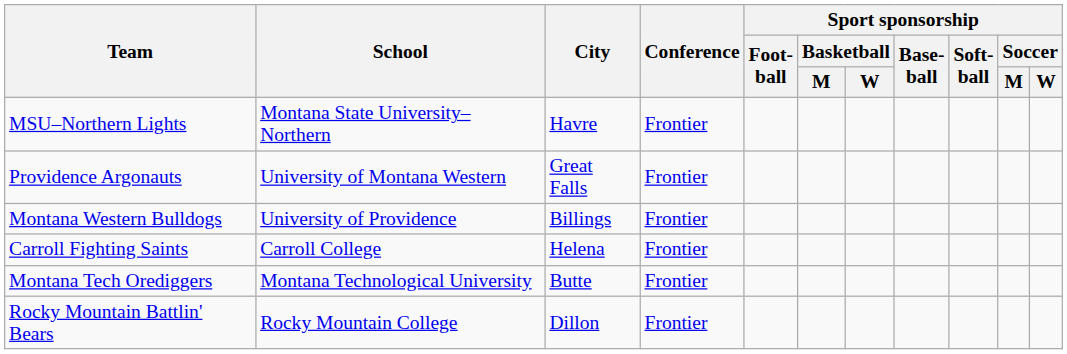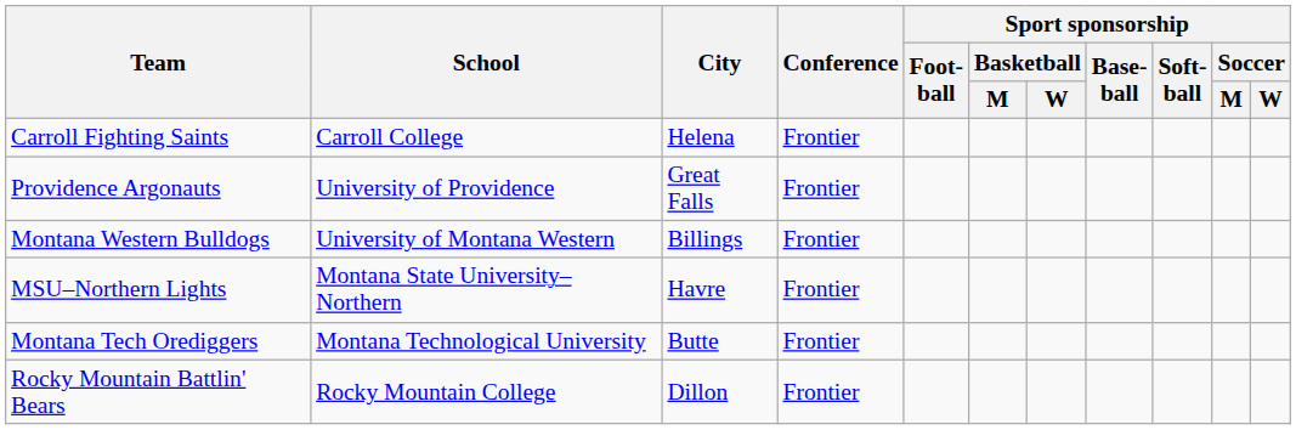 <table class="sortable wikitable">
 <tr>
 <th rowspan=3>Team</th>
 <th rowspan=3>School</th>
 <th rowspan=3>City</th>
 <th rowspan=3>Conference</th>
 <th colspan=7>Sport sponsorship</th>
 </tr>
 <tr>
 <th rowspan=2>Foot-<br>ball</th>
 <th colspan=2>Basketball</th>
 <th rowspan=2>Base-<br>ball</th>
 <th rowspan=2>Soft-<br>ball</th>
 <th colspan=2>Soccer</th>
 </tr>
 <tr>
 <th>M</th>
 <th>W</th>
 <th>M</th>
 <th>W</th>
 </tr>
 <tr>
-<td><a href='#'>MSU–Northern Lights</a></td>
-<td><a href='#'>Montana State University–Northern</a></td>
-<td><a href='#'>Havre</a></td>
+<td><a href='#'>Carroll Fighting Saints</a></td>
+<td><a href='#'>Carroll College</a></td>
+<td><a href='#'>Helena</a></td>
 <td><a href='#'>Frontier</a></td>
 <td></td>
 <td></td>
 <td></td>
 <td></td>
-<td></td>
-<td></td>
-<td></td>
+<td> </td>
+<td> </td>
+<td> </td>
 </tr>
 <tr>
 <td><a href='#'>Providence Argonauts</a></td>
-<td><a href='#'>University of Montana Western</a></td>
+<td><a href='#'>University of Providence</a></td>
 <td><a href='#'>Great Falls</a></td>
 <td><a href='#'>Frontier</a></td>
 <td></td>
 <td></td>
 <td></td>
 <td></td>
 <td> </td>
 <td> </td>
 <td> </td>
 </tr>
 <tr>
 <td><a href='#'>Montana Western Bulldogs</a></td>
-<td><a href='#'>University of Providence</a></td>
+<td><a href='#'>University of Montana Western</a></td>
 <td><a href='#'>Billings</a></td>
 <td><a href='#'>Frontier</a></td>
 <td></td>
 <td></td>
 <td></td>
 <td></td>
 <td></td>
 <td></td>
 <td></td>
 </tr>
 <tr>
-<td><a href='#'>Carroll Fighting Saints</a></td>
-<td><a href='#'>Carroll College</a></td>
-<td><a href='#'>Helena</a></td>
+<td><a href='#'>MSU–Northern Lights</a></td>
+<td><a href='#'>Montana State University–Northern</a></td>
+<td><a href='#'>Havre</a></td>
 <td><a href='#'>Frontier</a></td>
 <td></td>
 <td></td>
 <td></td>
 <td></td>
-<td> </td>
-<td> </td>
-<td> </td>
+<td></td>
+<td></td>
+<td></td>
 </tr>
 <tr>
 <td><a href='#'>Montana Tech Orediggers</a></td>
 <td><a href='#'>Montana Technological University</a></td>
 <td><a href='#'>Butte</a></td>
 <td><a href='#'>Frontier</a></td>
 <td></td>
 <td></td>
 <td></td>
 <td></td>
 <td></td>
 <td></td>
 <td></td>
 </tr>
 <tr>
 <td><a href='#'>Rocky Mountain Battlin' Bears</a></td>
 <td><a href='#'>Rocky Mountain College</a></td>
 <td><a href='#'>Dillon</a></td>
 <td><a href='#'>Frontier</a></td>
 <td></td>
 <td></td>
 <td></td>
 <td></td>
 <td></td>
 <td> </td>
 <td> </td>
 </tr>
 </table>
